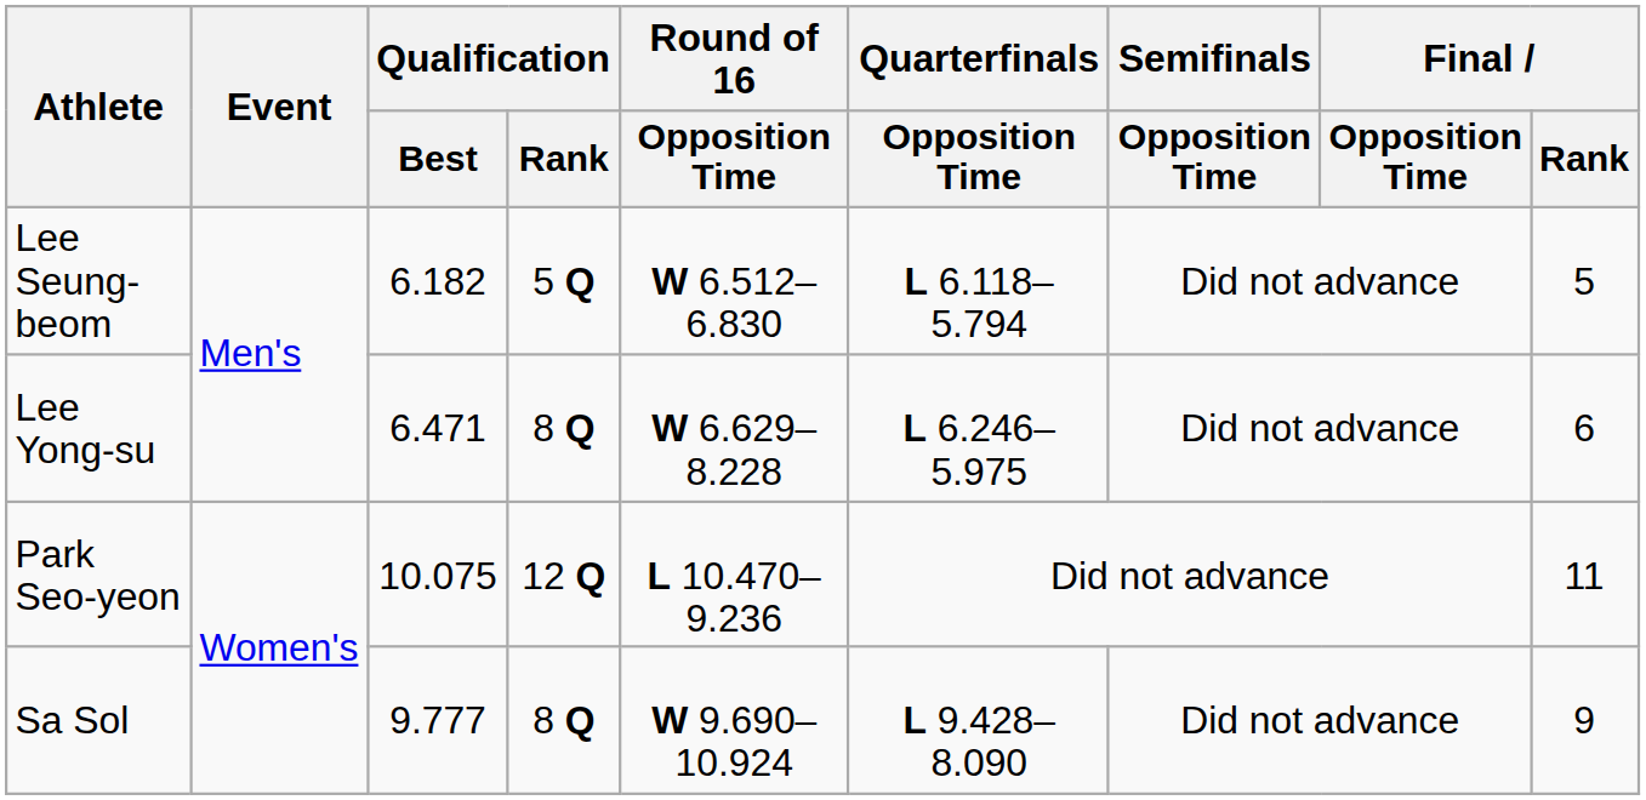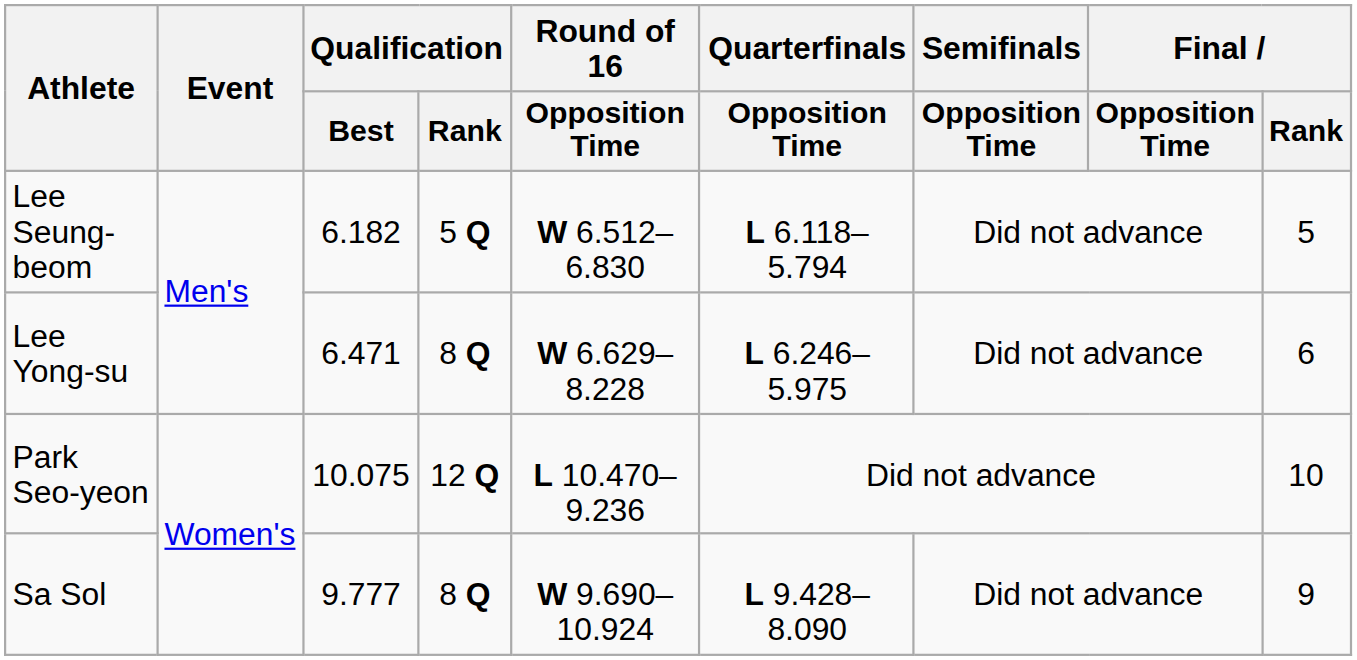 <table class=wikitable style="font-size:90%; text-align:center;">
 <tr>
 <th rowspan="2">Athlete</th>
 <th rowspan="2">Event</th>
 <th colspan=2>Qualification</th>
 <th>Round of 16</th>
 <th>Quarterfinals</th>
 <th>Semifinals</th>
 <th colspan=2>Final / </th>
 </tr>
 <tr style="font-size:95%">
 <th>Best</th>
 <th>Rank</th>
 <th>Opposition<br>Time</th>
 <th>Opposition<br>Time</th>
 <th>Opposition<br>Time</th>
 <th>Opposition<br>Time</th>
 <th>Rank</th>
 </tr>
 <tr>
 <td align=left>Lee Seung-beom</td>
 <td align=left rowspan=2><a href='#'>Men's</a></td>
 <td>6.182</td>
 <td>5 <strong>Q</strong></td>
 <td><br><strong>W</strong> 6.512–6.830</td>
 <td><br><strong>L</strong> 6.118–5.794</td>
 <td colspan=2>Did not advance</td>
 <td>5</td>
 </tr>
 <tr>
 <td align=left>Lee Yong-su</td>
 <td>6.471</td>
 <td>8 <strong>Q</strong></td>
 <td><br><strong>W</strong> 6.629–8.228</td>
 <td><br><strong>L</strong> 6.246–5.975</td>
 <td colspan=2>Did not advance</td>
 <td>6</td>
 </tr>
 <tr>
 <td align=left>Park Seo-yeon</td>
 <td align=left rowspan=2><a href='#'>Women's</a></td>
 <td>10.075</td>
 <td>12 <strong>Q</strong></td>
 <td><br><strong>L</strong> 10.470–9.236</td>
 <td colspan=3>Did not advance</td>
-<td>11</td>
+<td>10</td>
 </tr>
 <tr>
 <td align=left>Sa Sol</td>
 <td>9.777</td>
 <td>8 <strong>Q</strong></td>
 <td><br><strong>W</strong> 9.690–10.924</td>
 <td><br><strong>L</strong> 9.428–8.090</td>
 <td colspan=2>Did not advance</td>
 <td>9</td>
 </tr>
 </table>
